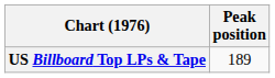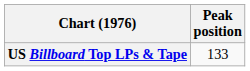 <table class="wikitable plainrowheaders">
 <tr>
 <th>Chart (1976)</th>
 <th>Peak<br>position</th>
 </tr>
 <tr>
 <th scope="row">US <a href='#'><em>Billboard</em> Top LPs & Tape</a></th>
-<td style="text-align:center;">189</td>
+<td style="text-align:center;">133</td>
 </tr>
 </table>
